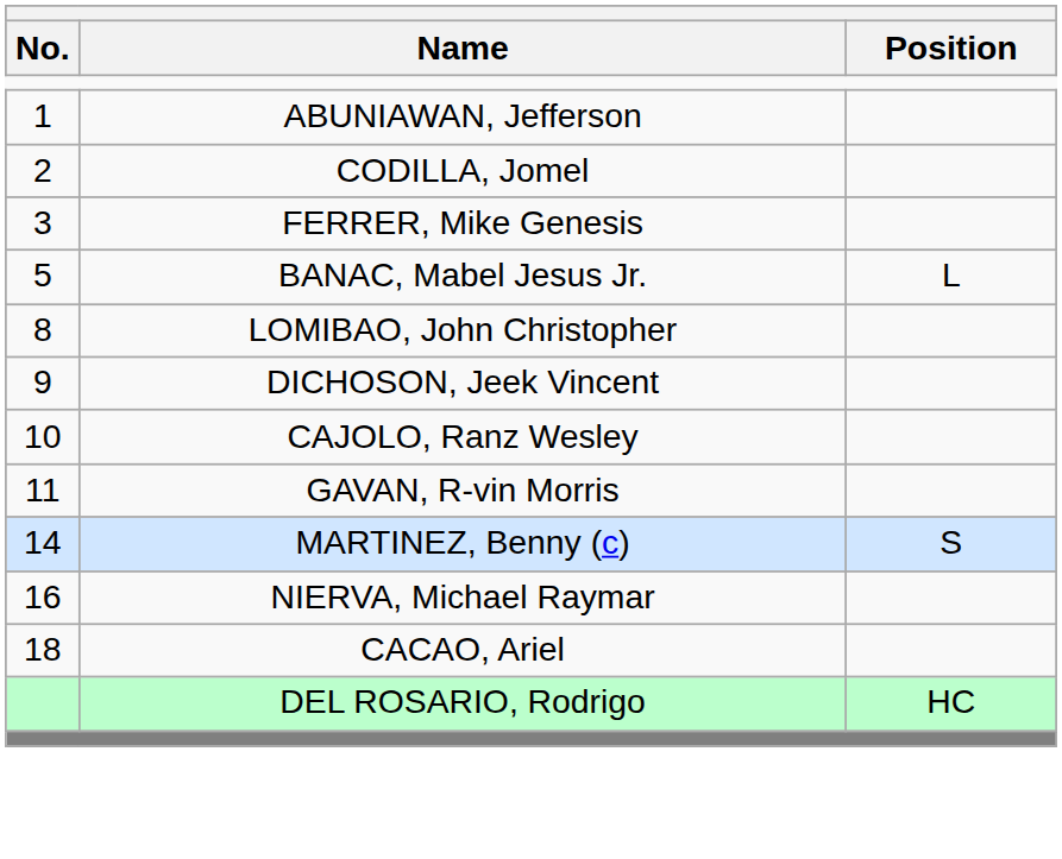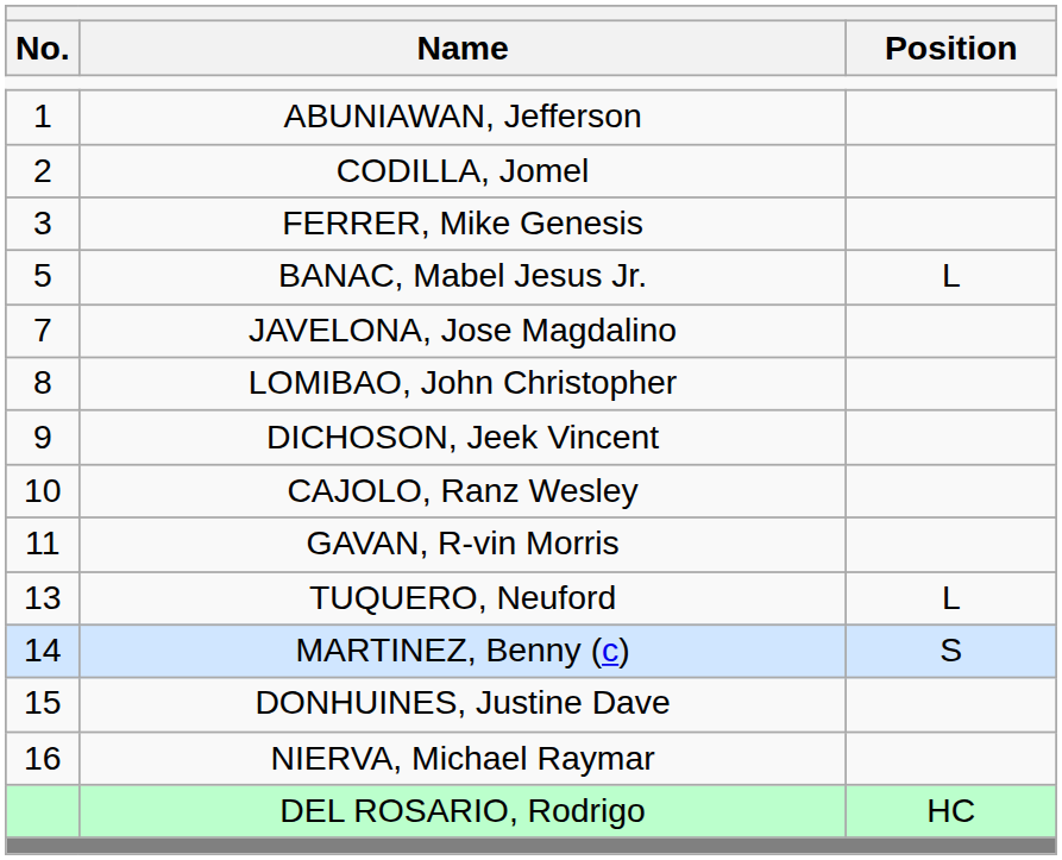 <table class='wikitable mw-collapsible mw-collapsed' style="text-align: center; width: 500px; border: none">
 <tr>
 <th style='text-align: left;' colspan=3></th>
 </tr>
 <tr>
 <th style='width: 7%;'>No.</th>
 <th>Name</th>
 <th style='width: 20%;'>Position</th>
 </tr>
 <tr>
 <td style='border: none;'></td>
 </tr>
 <tr>
 <td>1</td>
 <td>ABUNIAWAN, Jefferson</td>
 <td></td>
 </tr>
 <tr>
 <td>2</td>
 <td>CODILLA, Jomel</td>
 <td></td>
 </tr>
 <tr>
 <td>3</td>
 <td>FERRER, Mike Genesis</td>
 <td></td>
 </tr>
 <tr>
 <td>5</td>
 <td>BANAC, Mabel Jesus Jr.</td>
 <td>L</td>
 </tr>
 <tr>
+<td>7</td>
+<td>JAVELONA, Jose Magdalino</td>
+<td></td>
+</tr>
+<tr>
 <td>8</td>
 <td>LOMIBAO, John Christopher</td>
 <td></td>
 </tr>
 <tr>
 <td>9</td>
 <td>DICHOSON, Jeek Vincent</td>
 <td></td>
 </tr>
 <tr>
 <td>10</td>
 <td>CAJOLO, Ranz Wesley</td>
 <td></td>
 </tr>
 <tr>
 <td>11</td>
 <td>GAVAN, R-vin Morris</td>
 <td></td>
 </tr>
+<tr>
+<td>13</td>
+<td>TUQUERO, Neuford</td>
+<td>L</td>
+</tr>
 <tr style="background:#D0E6FF">
 <td>14</td>
 <td>MARTINEZ, Benny (<a href='#'>c</a>)</td>
 <td>S</td>
 </tr>
 <tr>
-<td>16</td>
-<td>NIERVA, Michael Raymar</td>
+<td>15</td>
+<td>DONHUINES, Justine Dave</td>
 <td></td>
 </tr>
 <tr>
-<td>18</td>
-<td>CACAO, Ariel</td>
+<td>16</td>
+<td>NIERVA, Michael Raymar</td>
 <td></td>
 </tr>
 <tr style="background:#BBFFCC">
 <td></td>
 <td>DEL ROSARIO, Rodrigo</td>
 <td>HC</td>
 </tr>
 <tr>
 <th style='background: grey;' colspan=3></th>
 </tr>
 </table>
